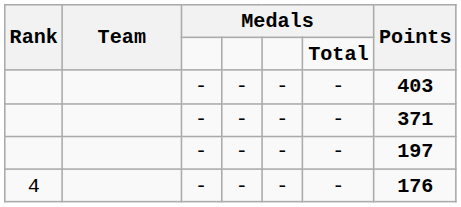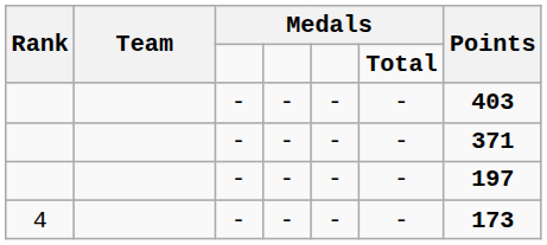 <table class="wikitable">
 <tr>
 <th rowspan=2>Rank</th>
 <th style="width:70px;" rowspan="2">Team</th>
 <th colspan=4>Medals</th>
 <th rowspan=2>Points</th>
 </tr>
 <tr style="text-align:center;">
 <td style="width:20px; "></td>
 <td style="width:20px; "></td>
 <td style="width:20px; "></td>
 <td style="width:40px; "><strong>Total</strong></td>
 </tr>
 <tr>
 <td align=center></td>
 <td></td>
 <td align=center>-</td>
 <td align=center>-</td>
 <td align=center>-</td>
 <td align=center>-</td>
 <td align=center><strong>403</strong></td>
 </tr>
 <tr>
 <td align=center></td>
 <td></td>
 <td align=center>-</td>
 <td align=center>-</td>
 <td align=center>-</td>
 <td align=center>-</td>
 <td align=center><strong>371</strong></td>
 </tr>
 <tr>
 <td align=center></td>
 <td></td>
 <td align=center>-</td>
 <td align=center>-</td>
 <td align=center>-</td>
 <td align=center>-</td>
 <td align=center><strong>197</strong></td>
 </tr>
 <tr>
 <td align=center>4</td>
 <td></td>
 <td align=center>-</td>
 <td align=center>-</td>
 <td align=center>-</td>
 <td align=center>-</td>
-<td align=center><strong>176</strong></td>
+<td align=center><strong>173</strong></td>
 </tr>
 </table>
